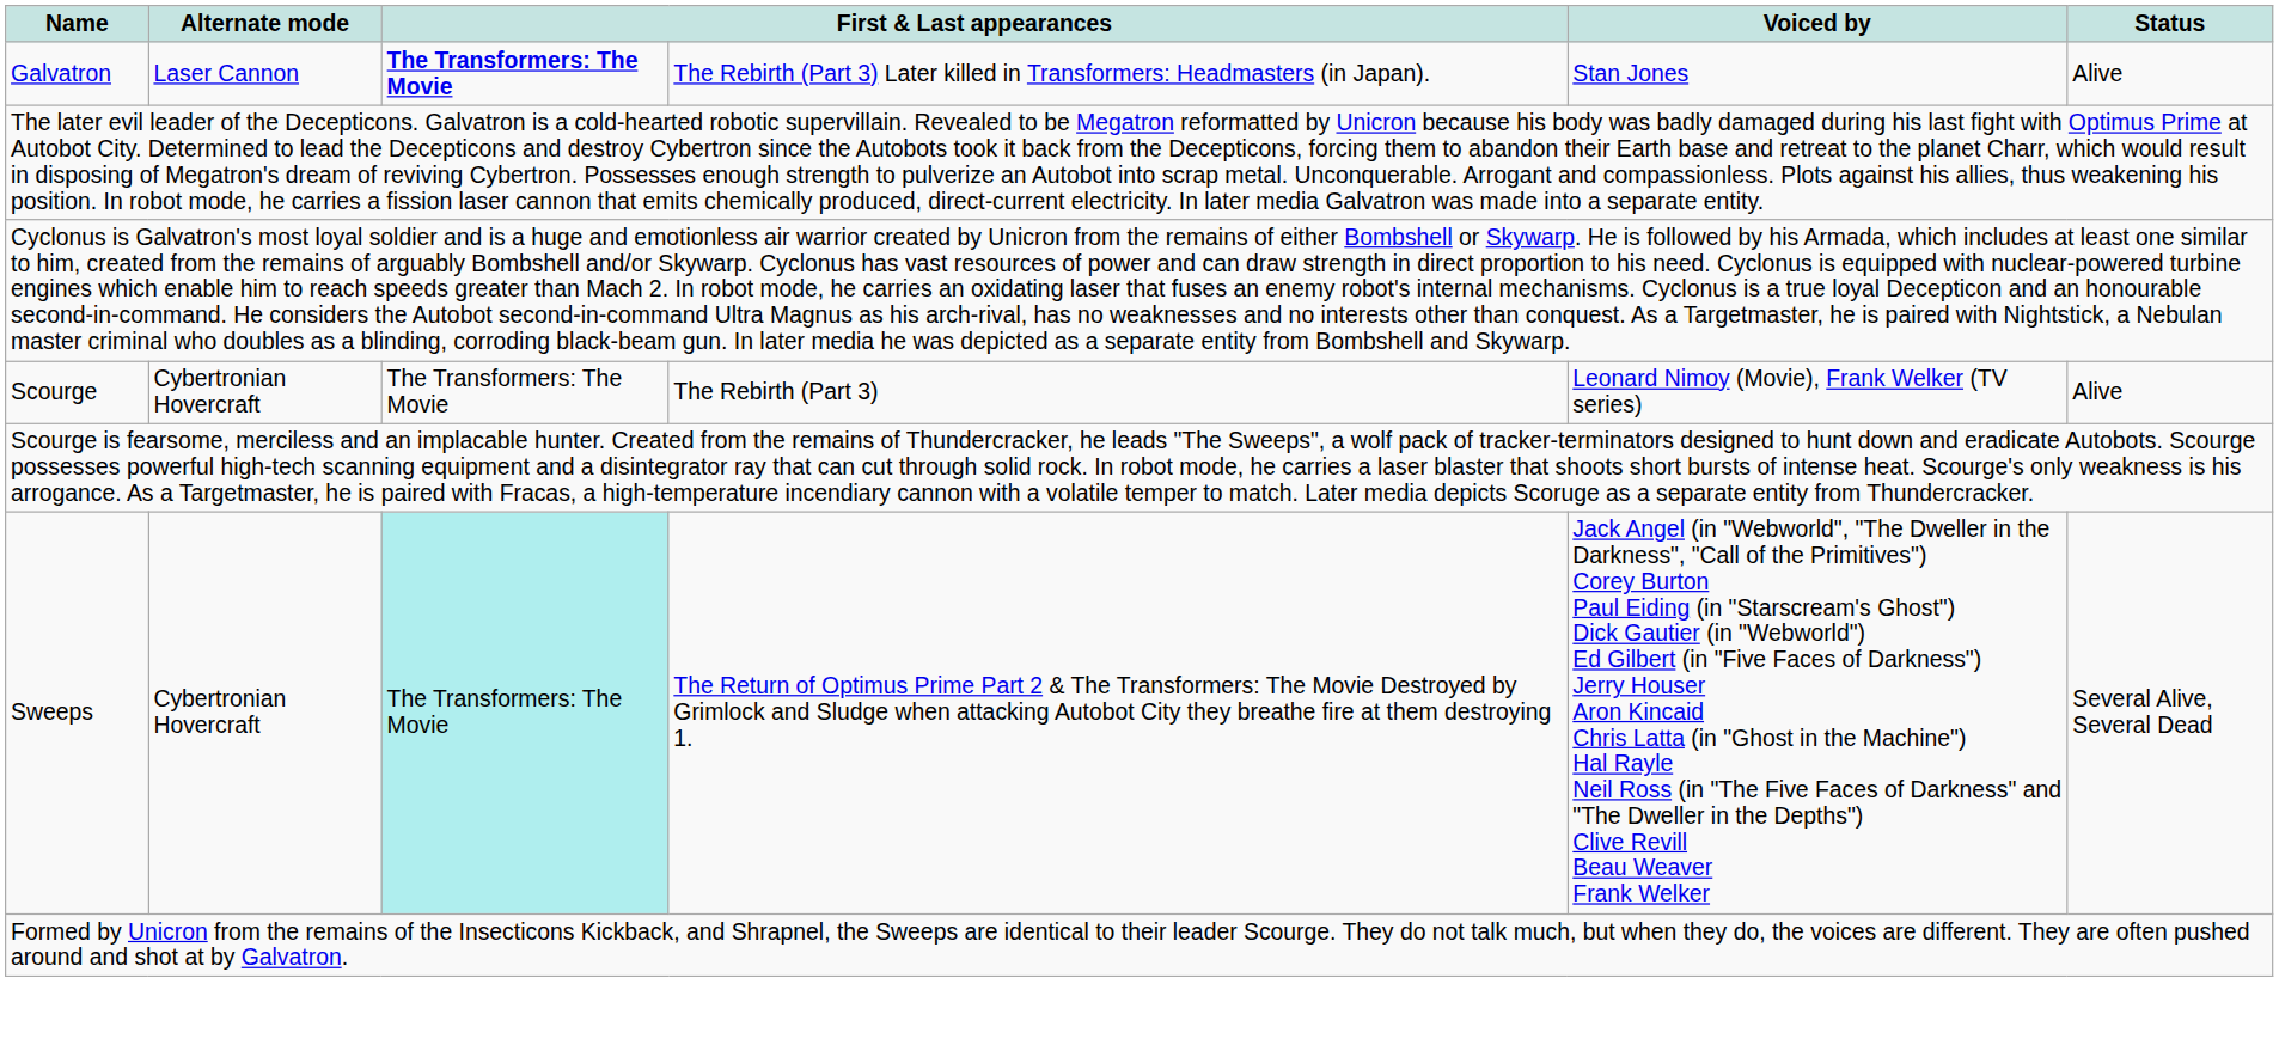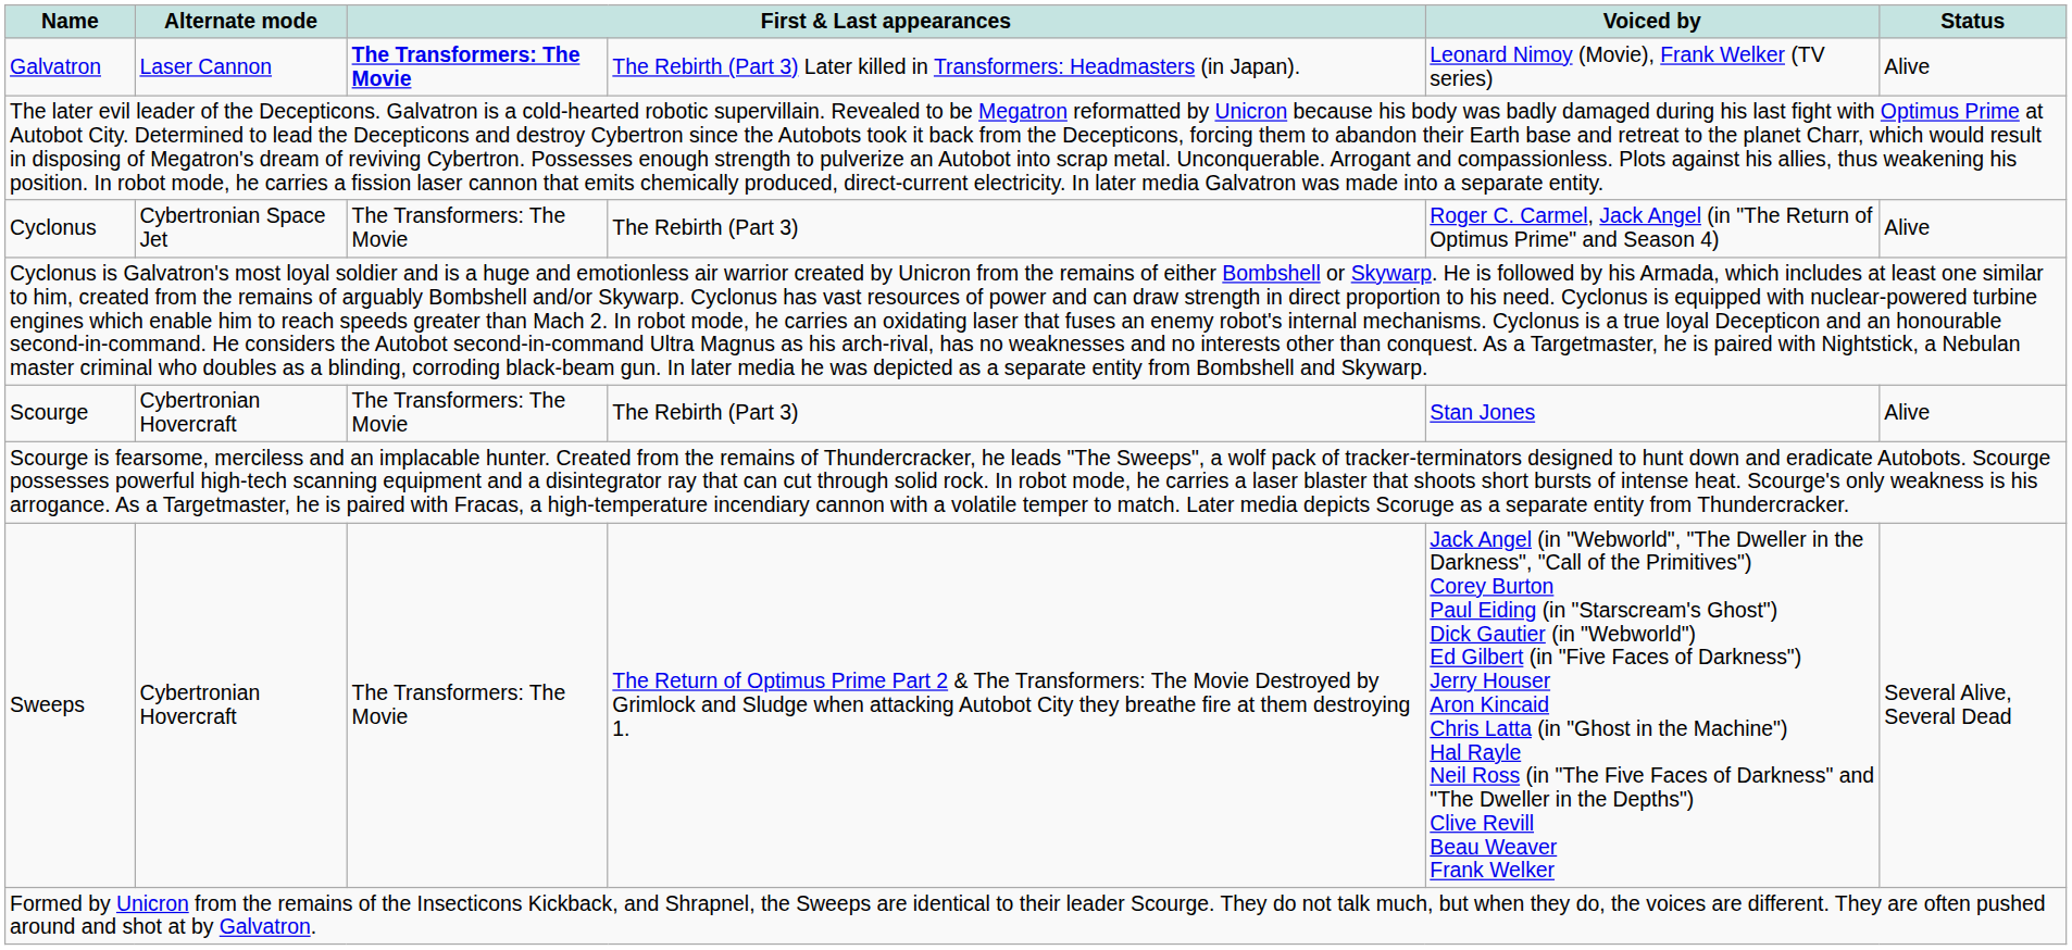 <table class="wikitable">
 <tr>
 <th style="background-color: #C5E4E1">Name</th>
 <th style="background-color: #C5E4E1">Alternate mode</th>
 <th colspan="2" align="center" style="background-color: #C5E4E1">First & Last appearances</th>
 <th style="background-color: #C5E4E1">Voiced by</th>
 <th style="background-color: #C5E4E1">Status</th>
 </tr>
 <tr>
 <td><a href='#'>Galvatron</a></td>
 <td><a href='#'>Laser Cannon</a></td>
 <td><strong><a href='#'>The Transformers: The Movie</a></strong></td>
 <td><a href='#'>The Rebirth (Part 3)</a> Later killed in <a href='#'>Transformers: Headmasters</a> (in Japan).</td>
-<td><a href='#'>Stan Jones</a></td>
+<td><a href='#'>Leonard Nimoy</a> (Movie), <a href='#'>Frank Welker</a> (TV series)</td>
 <td>Alive</td>
 </tr>
 <tr>
 <td colspan="6" valign="top">The later evil leader of the Decepticons. Galvatron is a cold-hearted robotic supervillain. Revealed to be <a href='#'>Megatron</a> reformatted by <a href='#'>Unicron</a> because his body was badly damaged during his last fight with <a href='#'>Optimus Prime</a> at Autobot City. Determined to lead the Decepticons and destroy Cybertron since the Autobots took it back from the Decepticons, forcing them to abandon their Earth base and retreat to the planet Charr, which would result in disposing of Megatron's dream of reviving Cybertron. Possesses enough strength to pulverize an Autobot into scrap metal. Unconquerable. Arrogant and compassionless. Plots against his allies, thus weakening his position. In robot mode, he carries a fission laser cannon that emits chemically produced, direct-current electricity. In later media Galvatron was made into a separate entity.</td>
+</tr>
+<tr>
+<td>Cyclonus</td>
+<td>Cybertronian Space Jet</td>
+<td>The Transformers: The Movie</td>
+<td>The Rebirth (Part 3)</td>
+<td><a href='#'>Roger C. Carmel</a>, <a href='#'>Jack Angel</a> (in "The Return of Optimus Prime" and Season 4)</td>
+<td>Alive</td>
 </tr>
 <tr>
 <td colspan="6" valign="top">Cyclonus is Galvatron's most loyal soldier and is a huge and emotionless air warrior created by Unicron from the remains of either <a href='#'>Bombshell</a> or <a href='#'>Skywarp</a>. He is followed by his Armada, which includes at least one similar to him, created from the remains of arguably Bombshell and/or Skywarp. Cyclonus has vast resources of power and can draw strength in direct proportion to his need. Cyclonus is equipped with nuclear-powered turbine engines which enable him to reach speeds greater than Mach 2. In robot mode, he carries an oxidating laser that fuses an enemy robot's internal mechanisms. Cyclonus is a true loyal Decepticon and an honourable second-in-command. He considers the Autobot second-in-command Ultra Magnus as his arch-rival, has no weaknesses and no interests other than conquest. As a Targetmaster, he is paired with Nightstick, a Nebulan master criminal who doubles as a blinding, corroding black-beam gun. In later media he was depicted as a separate entity from Bombshell and Skywarp.</td>
 </tr>
 <tr>
 <td>Scourge</td>
 <td>Cybertronian Hovercraft</td>
 <td>The Transformers: The Movie</td>
 <td>The Rebirth (Part 3)</td>
-<td><a href='#'>Leonard Nimoy</a> (Movie), <a href='#'>Frank Welker</a> (TV series)</td>
+<td><a href='#'>Stan Jones</a></td>
 <td>Alive</td>
 </tr>
 <tr>
 <td colspan="6" valign="top">Scourge is fearsome, merciless and an implacable hunter. Created from the remains of Thundercracker, he leads "The Sweeps", a wolf pack of tracker-terminators designed to hunt down and eradicate Autobots. Scourge possesses powerful high-tech scanning equipment and a disintegrator ray that can cut through solid rock. In robot mode, he carries a laser blaster that shoots short bursts of intense heat. Scourge's only weakness is his arrogance. As a Targetmaster, he is paired with Fracas, a high-temperature incendiary cannon with a volatile temper to match. Later media depicts Scoruge as a separate entity from Thundercracker.</td>
 </tr>
 <tr>
 <td>Sweeps</td>
 <td>Cybertronian Hovercraft</td>
-<td style="background: paleturquoise;">The Transformers: The Movie</td>
+<td>The Transformers: The Movie</td>
 <td><a href='#'>The Return of Optimus Prime Part 2</a> & The Transformers: The Movie Destroyed by Grimlock and Sludge when attacking Autobot City they breathe fire at them destroying 1.</td>
 <td><a href='#'>Jack Angel</a> (in "Webworld", "The Dweller in the Darkness", "Call of the Primitives")<br><a href='#'>Corey Burton</a><br><a href='#'>Paul Eiding</a> (in "Starscream's Ghost")<br><a href='#'>Dick Gautier</a> (in "Webworld")<br><a href='#'>Ed Gilbert</a> (in "Five Faces of Darkness")<br><a href='#'>Jerry Houser</a><br><a href='#'>Aron Kincaid</a><br><a href='#'>Chris Latta</a> (in "Ghost in the Machine")<br><a href='#'>Hal Rayle</a><br><a href='#'>Neil Ross</a> (in "The Five Faces of Darkness" and "The Dweller in the Depths")<br><a href='#'>Clive Revill</a><br><a href='#'>Beau Weaver</a><br><a href='#'>Frank Welker</a></td>
 <td>Several Alive, Several Dead</td>
 </tr>
 <tr>
 <td colspan="6" valign="top">Formed by <a href='#'>Unicron</a> from the remains of the Insecticons Kickback, and Shrapnel, the Sweeps are identical to their leader Scourge. They do not talk much, but when they do, the voices are different. They are often pushed around and shot at by <a href='#'>Galvatron</a>.</td>
 </tr>
 </table>
